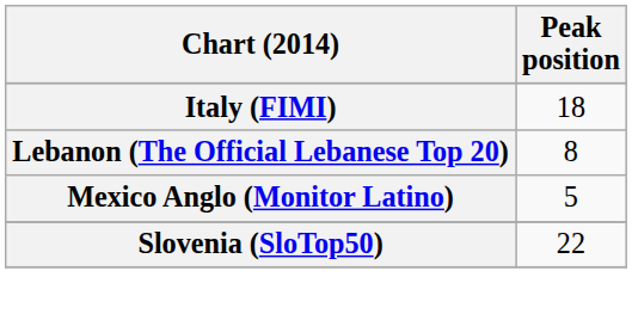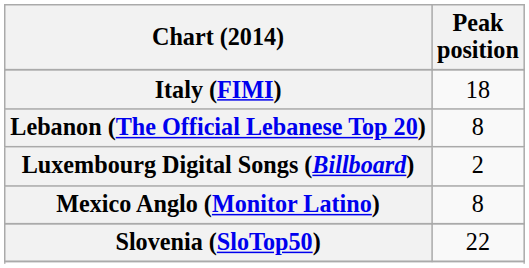 <table class="wikitable plainrowheaders sortable" style="text-align:center;">
 <tr>
 <th scope="col">Chart (2014)</th>
 <th scope="col">Peak<br>position</th>
 </tr>
 <tr>
 </tr>
 <tr>
 </tr>
 <tr>
 </tr>
 <tr>
 </tr>
 <tr>
 </tr>
 <tr>
 </tr>
 <tr>
 </tr>
 <tr>
 </tr>
 <tr>
 </tr>
 <tr>
 </tr>
 <tr>
 </tr>
 <tr>
 </tr>
 <tr>
 </tr>
 <tr>
 </tr>
 <tr>
 <th scope="row">Italy (<a href='#'>FIMI</a>)</th>
 <td style="text-align:center;">18</td>
 </tr>
 <tr>
 <th scope="row">Lebanon (<a href='#'>The Official Lebanese Top 20</a>)</th>
 <td style="text-align:center;">8</td>
 </tr>
 <tr>
+<th scope="row">Luxembourg Digital Songs (<em><a href='#'>Billboard</a></em>)</th>
+<td style="text-align:center;">2</td>
+</tr>
+<tr>
 <th scope="row">Mexico Anglo (<a href='#'>Monitor Latino</a>)</th>
-<td style="text-align:center;">5</td>
+<td style="text-align:center;">8</td>
 </tr>
 <tr>
 </tr>
 <tr>
 </tr>
 <tr>
 </tr>
 <tr>
 </tr>
 <tr>
 </tr>
 <tr>
 </tr>
 <tr>
 </tr>
 <tr>
 </tr>
 <tr>
 <th scope="row">Slovenia (<a href='#'>SloTop50</a>)</th>
 <td align=center>22</td>
 </tr>
 <tr>
 </tr>
 <tr>
 </tr>
 <tr>
 </tr>
 <tr>
 </tr>
 <tr>
 </tr>
 <tr>
 </tr>
 <tr>
 </tr>
 <tr>
 </tr>
 <tr>
 </tr>
 <tr>
 </tr>
 </table>
